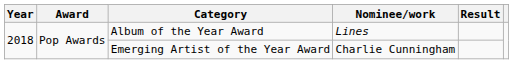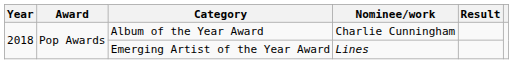 <table class="wikitable">
 <tr>
 <th>Year</th>
 <th>Award</th>
 <th>Category</th>
 <th>Nominee/work</th>
 <th>Result</th>
 <th></th>
 </tr>
 <tr>
 <td rowspan="2">2018</td>
 <td rowspan="2">Pop Awards</td>
 <td>Album of the Year Award</td>
-<td><em>Lines</em></td>
+<td>Charlie Cunningham</td>
 <td></td>
 <td rowspan="2" style="text-align:center;"></td>
 </tr>
 <tr>
 <td>Emerging Artist of the Year Award</td>
-<td>Charlie Cunningham</td>
+<td><em>Lines</em></td>
 <td></td>
 </tr>
 </table>
